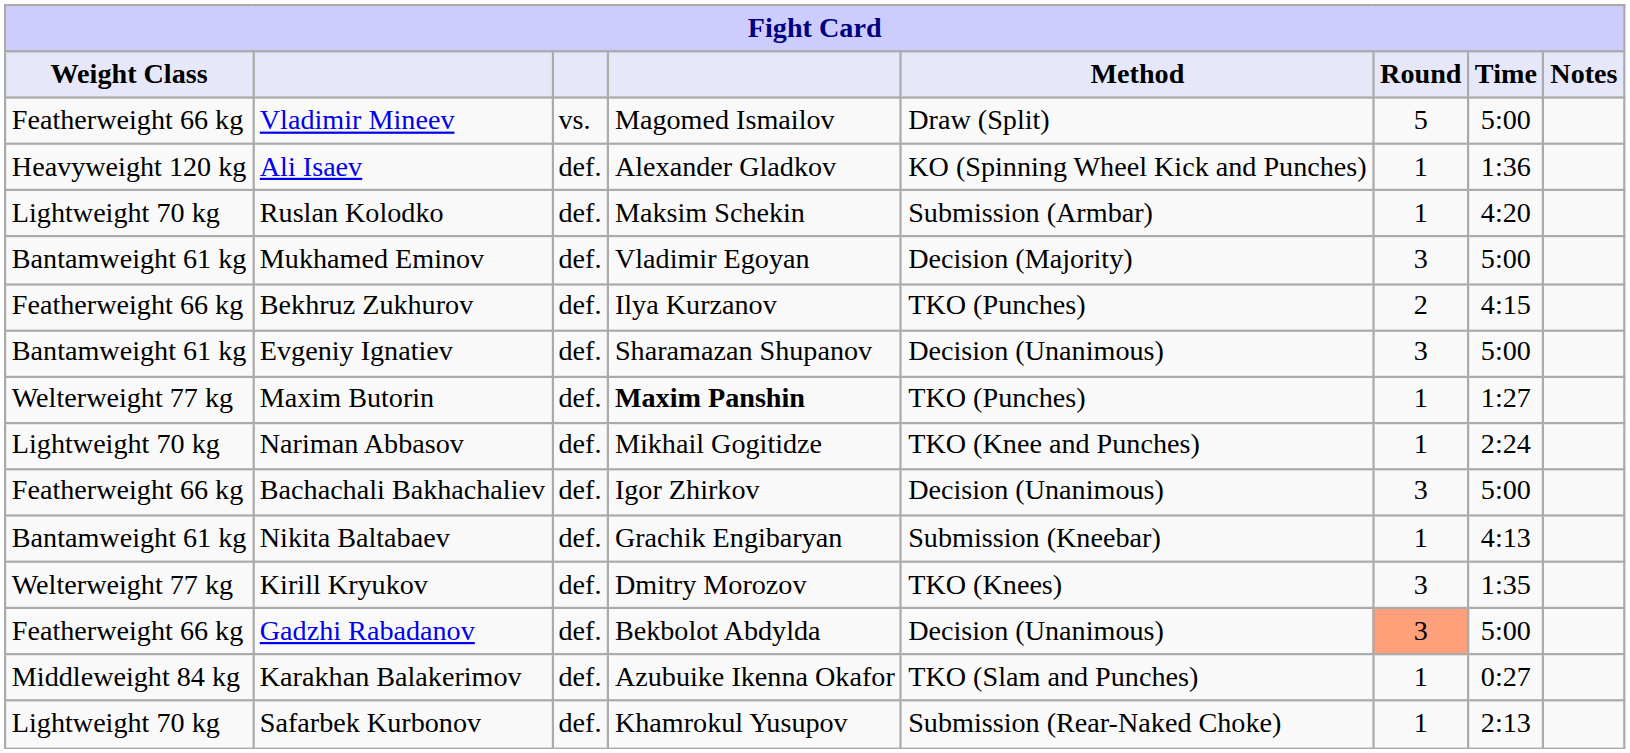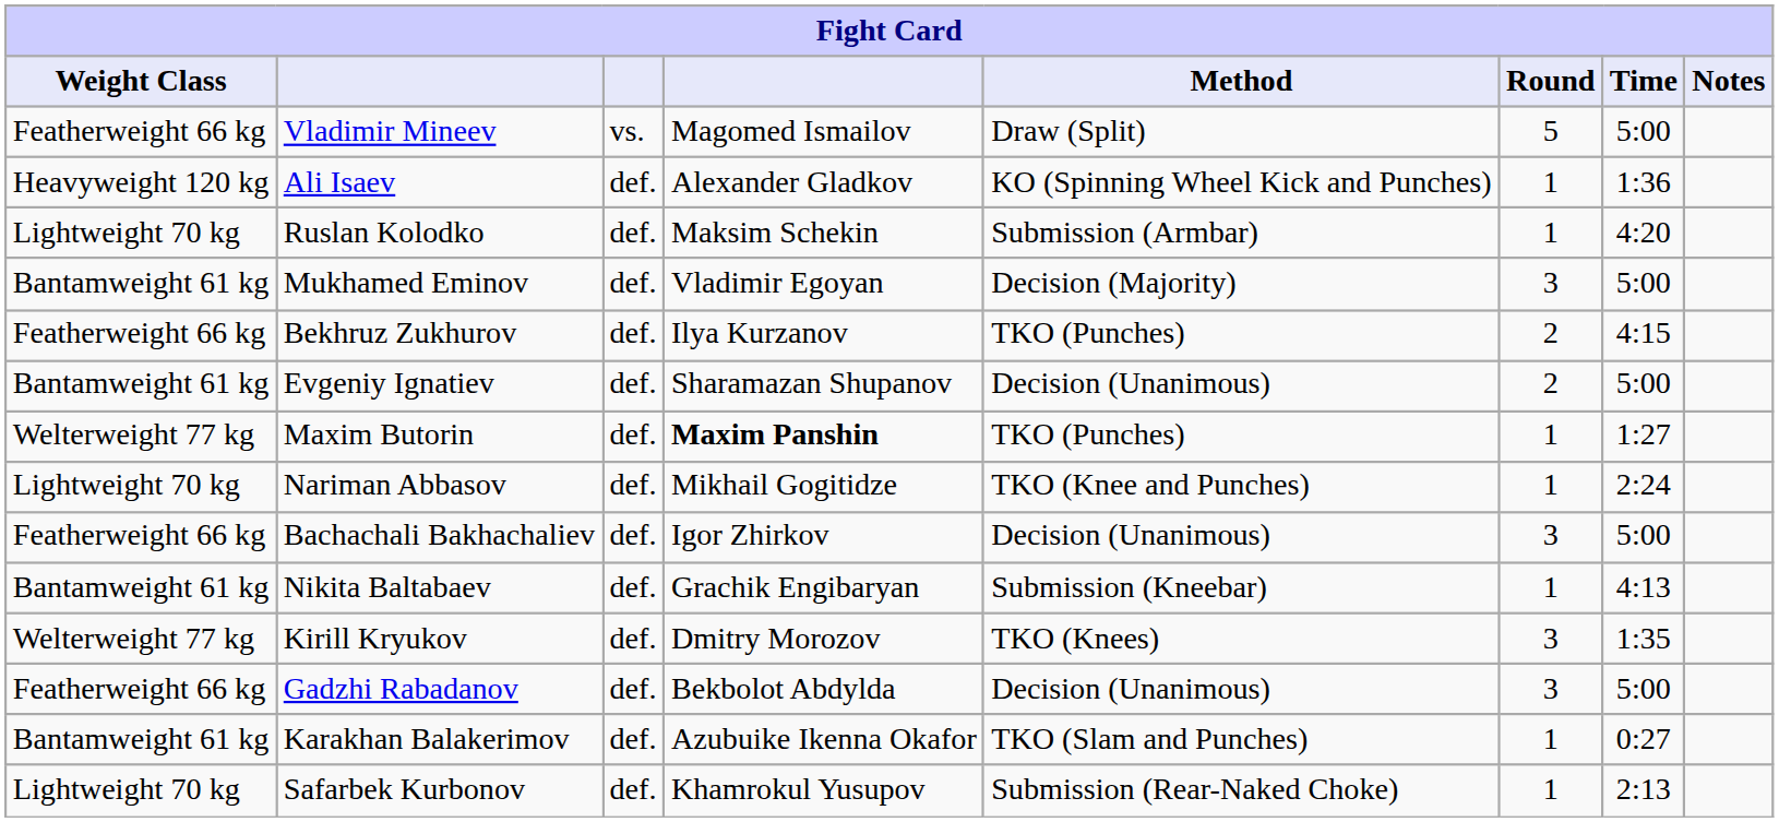 <table class="wikitable" style="font-size: 80%;">
 <tr>
 <th colspan="8" style="background-color: #ccf; color: #000080; text-align: center;"><strong>Fight Card</strong></th>
 </tr>
 <tr>
 <th colspan="1" style="background-color: #E6E8FA; color: #000000; text-align: center;">Weight Class</th>
 <th colspan="1" style="background-color: #E6E8FA; color: #000000; text-align: center;"></th>
 <th colspan="1" style="background-color: #E6E8FA; color: #000000; text-align: center;"></th>
 <th colspan="1" style="background-color: #E6E8FA; color: #000000; text-align: center;"></th>
 <th colspan="1" style="background-color: #E6E8FA; color: #000000; text-align: center;">Method</th>
 <th colspan="1" style="background-color: #E6E8FA; color: #000000; text-align: center;">Round</th>
 <th colspan="1" style="background-color: #E6E8FA; color: #000000; text-align: center;">Time</th>
 <th colspan="1" style="background-color: #E6E8FA; color: #000000; text-align: center;">Notes</th>
 </tr>
 <tr>
 <td>Featherweight 66 kg</td>
 <td> <a href='#'>Vladimir Mineev</a></td>
 <td>vs.</td>
 <td> Magomed Ismailov</td>
 <td>Draw (Split)</td>
 <td align=center>5</td>
 <td align=center>5:00</td>
 <td></td>
 </tr>
 <tr>
 <td>Heavyweight 120 kg</td>
 <td> <a href='#'>Ali Isaev</a></td>
 <td>def.</td>
 <td> Alexander Gladkov</td>
 <td>KO (Spinning Wheel Kick and Punches)</td>
 <td align=center>1</td>
 <td align=center>1:36</td>
 <td></td>
 </tr>
 <tr>
 <td>Lightweight 70 kg</td>
 <td> Ruslan Kolodko</td>
 <td>def.</td>
 <td> Maksim Schekin</td>
 <td>Submission (Armbar)</td>
 <td align=center>1</td>
 <td align=center>4:20</td>
 <td></td>
 </tr>
 <tr>
 <td>Bantamweight 61 kg</td>
 <td> Mukhamed Eminov</td>
 <td>def.</td>
 <td> Vladimir Egoyan</td>
 <td>Decision (Majority)</td>
 <td align=center>3</td>
 <td align=center>5:00</td>
 <td></td>
 </tr>
 <tr>
 <td>Featherweight 66 kg</td>
 <td> Bekhruz Zukhurov</td>
 <td>def.</td>
 <td> Ilya Kurzanov</td>
 <td>TKO (Punches)</td>
 <td align=center>2</td>
 <td align=center>4:15</td>
 <td></td>
 </tr>
 <tr>
 <td>Bantamweight 61 kg</td>
 <td> Evgeniy Ignatiev</td>
 <td>def.</td>
 <td> Sharamazan Shupanov</td>
 <td>Decision (Unanimous)</td>
-<td align=center>3</td>
+<td align=center>2</td>
 <td align=center>5:00</td>
 <td></td>
 </tr>
 <tr>
 <td>Welterweight 77 kg</td>
 <td> Maxim Butorin</td>
 <td>def.</td>
 <td><strong> Maxim Panshin</strong></td>
 <td>TKO (Punches)</td>
 <td align=center>1</td>
 <td align=center>1:27</td>
 <td></td>
 </tr>
 <tr>
 <td>Lightweight 70 kg</td>
 <td> Nariman Abbasov</td>
 <td>def.</td>
 <td> Mikhail Gogitidze</td>
 <td>TKO (Knee and Punches)</td>
 <td align=center>1</td>
 <td align=center>2:24</td>
 <td></td>
 </tr>
 <tr>
 <td>Featherweight 66 kg</td>
 <td> Bachachali Bakhachaliev</td>
 <td>def.</td>
 <td> Igor Zhirkov</td>
 <td>Decision (Unanimous)</td>
 <td align=center>3</td>
 <td align=center>5:00</td>
 <td></td>
 </tr>
 <tr>
 <td>Bantamweight 61 kg</td>
 <td> Nikita Baltabaev</td>
 <td>def.</td>
 <td> Grachik Engibaryan</td>
 <td>Submission (Kneebar)</td>
 <td align=center>1</td>
 <td align=center>4:13</td>
 <td></td>
 </tr>
 <tr>
 <td>Welterweight 77 kg</td>
 <td> Kirill Kryukov</td>
 <td>def.</td>
 <td> Dmitry Morozov</td>
 <td>TKO (Knees)</td>
 <td align=center>3</td>
 <td align=center>1:35</td>
 <td></td>
 </tr>
 <tr>
 <td>Featherweight 66 kg</td>
 <td> <a href='#'>Gadzhi Rabadanov</a></td>
 <td>def.</td>
 <td> Bekbolot Abdylda</td>
 <td>Decision (Unanimous)</td>
-<td align=center style="background: lightsalmon;">3</td>
+<td align=center>3</td>
 <td align=center>5:00</td>
 <td></td>
 </tr>
 <tr>
-<td>Middleweight 84 kg</td>
+<td>Bantamweight 61 kg</td>
 <td> Karakhan Balakerimov</td>
 <td>def.</td>
 <td> Azubuike Ikenna Okafor</td>
 <td>TKO (Slam and Punches)</td>
 <td align=center>1</td>
 <td align=center>0:27</td>
 <td></td>
 </tr>
 <tr>
 <td>Lightweight 70 kg</td>
 <td> Safarbek Kurbonov</td>
 <td>def.</td>
 <td> Khamrokul Yusupov</td>
 <td>Submission (Rear-Naked Choke)</td>
 <td align=center>1</td>
 <td align=center>2:13</td>
 <td></td>
 </tr>
 </table>
